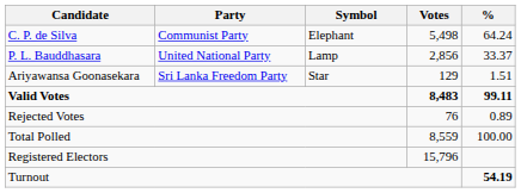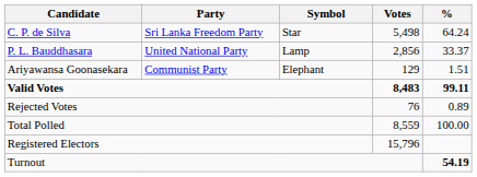 <table class="wikitable" border="1" style="text-align:right;">
 <tr>
 <th align=left width="180">Candidate</th>
 <th align=left width="180">Party</th>
 <th align=left width="120">Symbol</th>
 <th align=left width="60">Votes</th>
 <th align=left width="60">%</th>
 </tr>
 <tr>
 <td align=left><a href='#'>C. P. de Silva</a></td>
-<td align=left><a href='#'>Communist Party</a></td>
-<td align=left>Elephant</td>
+<td align=left><a href='#'>Sri Lanka Freedom Party</a></td>
+<td align=left>Star</td>
 <td>5,498</td>
 <td>64.24</td>
 </tr>
 <tr>
 <td align=left><a href='#'>P. L. Bauddhasara</a></td>
 <td align=left><a href='#'>United National Party</a></td>
 <td align=left>Lamp</td>
 <td>2,856</td>
 <td>33.37</td>
 </tr>
 <tr>
 <td align=left>Ariyawansa Goonasekara</td>
-<td align=left><a href='#'>Sri Lanka Freedom Party</a></td>
-<td align=left>Star</td>
+<td align=left><a href='#'>Communist Party</a></td>
+<td align=left>Elephant</td>
 <td>129</td>
 <td>1.51</td>
 </tr>
 <tr>
 <td align=left colspan=3><strong>Valid Votes</strong></td>
 <td><strong>8,483</strong></td>
 <td><strong>99.11</strong></td>
 </tr>
 <tr>
 <td align=left colspan=3>Rejected Votes</td>
 <td>76</td>
 <td>0.89</td>
 </tr>
 <tr>
 <td align=left colspan=3>Total Polled</td>
 <td>8,559</td>
 <td>100.00</td>
 </tr>
 <tr>
 <td align=left colspan=3>Registered Electors</td>
 <td>15,796</td>
 <td></td>
 </tr>
 <tr>
 <td align=left colspan=4>Turnout</td>
 <td><strong>54.19</strong></td>
 </tr>
 </table>
